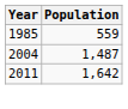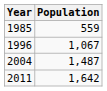 <table class="wikitable" style="line-height:1.1em;">
 <tr>
 <th>Year</th>
 <th>Population</th>
 </tr>
 <tr align="right">
 <td>1985</td>
 <td>559</td>
 </tr>
 <tr align="right">
+<td>1996</td>
+<td>1,067</td>
+</tr>
+<tr align="right">
 <td>2004</td>
 <td>1,487</td>
 </tr>
 <tr align="right">
 <td>2011</td>
 <td>1,642</td>
 </tr>
 </table>
